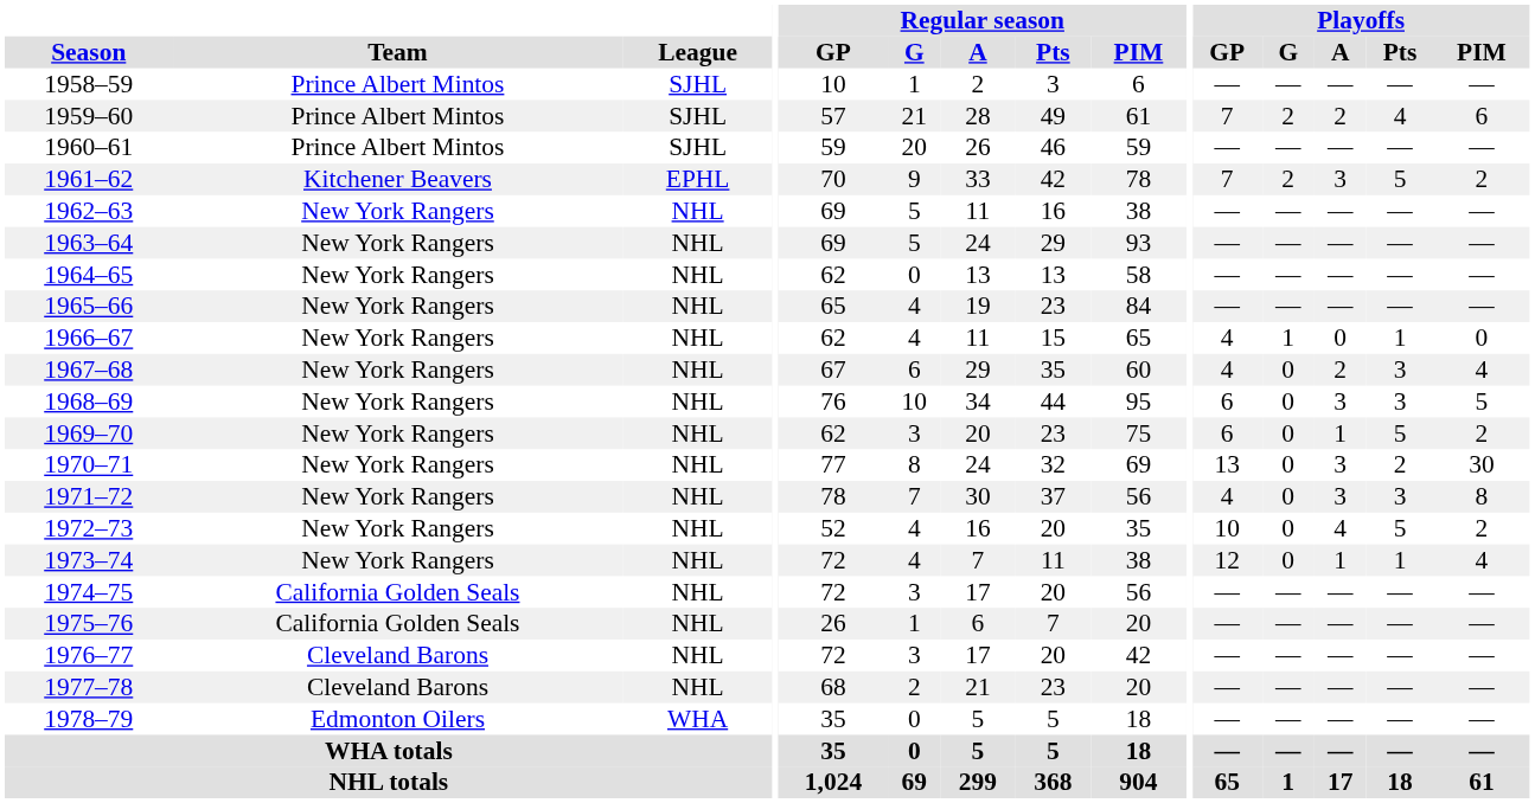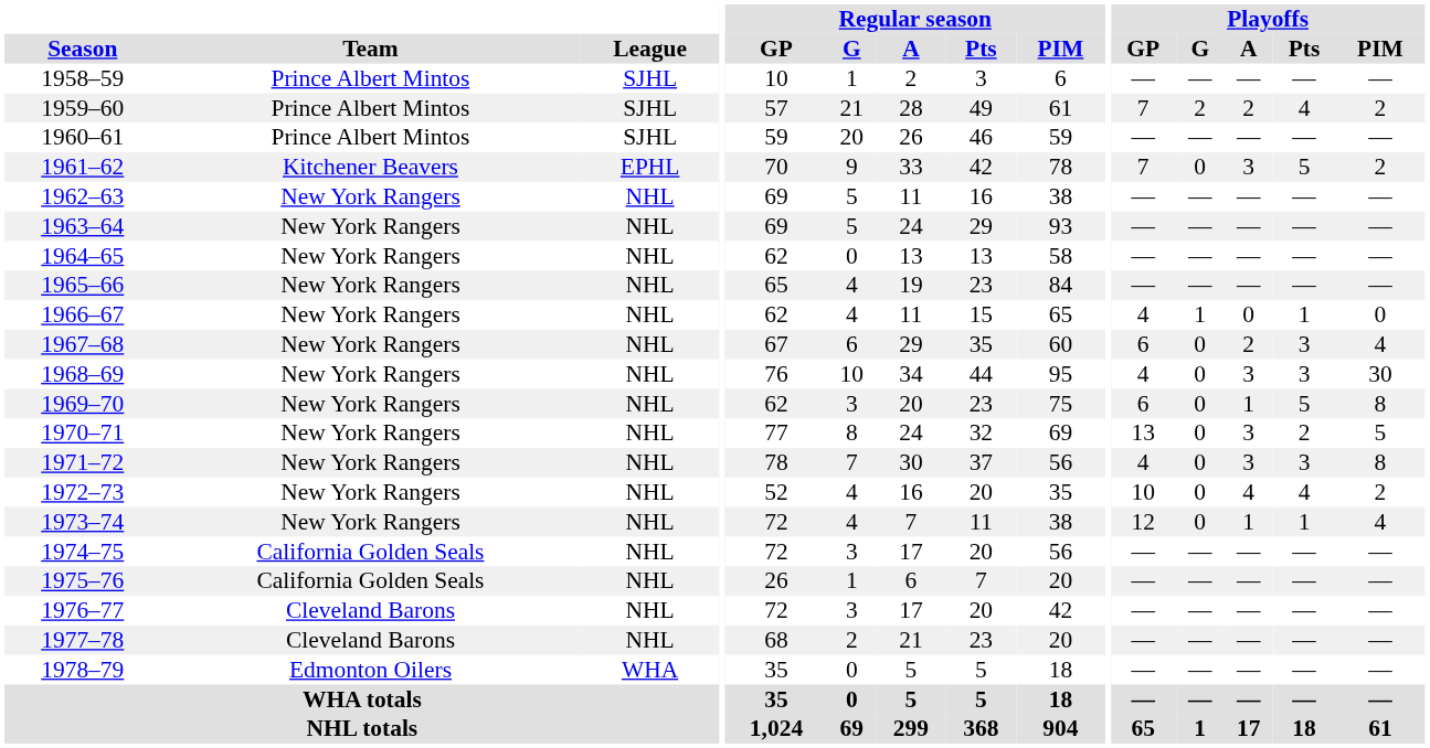 <table border="0" cellpadding="1" cellspacing="0" style="text-align:center; width:60em">
 <tr bgcolor="#e0e0e0">
 <th colspan="3" bgcolor="#ffffff"></th>
 <th rowspan="100" bgcolor="#ffffff"></th>
 <th colspan="5"><a href='#'>Regular season</a></th>
 <th rowspan="100" bgcolor="#ffffff"></th>
 <th colspan="5"><a href='#'>Playoffs</a></th>
 </tr>
 <tr bgcolor="#e0e0e0">
 <th><a href='#'>Season</a></th>
 <th>Team</th>
 <th>League</th>
 <th>GP</th>
 <th><a href='#'>G</a></th>
 <th><a href='#'>A</a></th>
 <th><a href='#'>Pts</a></th>
 <th><a href='#'>PIM</a></th>
 <th>GP</th>
 <th>G</th>
 <th>A</th>
 <th>Pts</th>
 <th>PIM</th>
 </tr>
 <tr>
 <td>1958–59</td>
 <td><a href='#'>Prince Albert Mintos</a></td>
 <td><a href='#'>SJHL</a></td>
 <td>10</td>
 <td>1</td>
 <td>2</td>
 <td>3</td>
 <td>6</td>
 <td>—</td>
 <td>—</td>
 <td>—</td>
 <td>—</td>
 <td>—</td>
 </tr>
 <tr bgcolor="#f0f0f0">
 <td>1959–60</td>
 <td>Prince Albert Mintos</td>
 <td>SJHL</td>
 <td>57</td>
 <td>21</td>
 <td>28</td>
 <td>49</td>
 <td>61</td>
 <td>7</td>
 <td>2</td>
 <td>2</td>
 <td>4</td>
-<td>6</td>
+<td>2</td>
 </tr>
 <tr>
 <td>1960–61</td>
 <td>Prince Albert Mintos</td>
 <td>SJHL</td>
 <td>59</td>
 <td>20</td>
 <td>26</td>
 <td>46</td>
 <td>59</td>
 <td>—</td>
 <td>—</td>
 <td>—</td>
 <td>—</td>
 <td>—</td>
 </tr>
 <tr bgcolor="#f0f0f0">
 <td><a href='#'>1961–62</a></td>
 <td><a href='#'>Kitchener Beavers</a></td>
 <td><a href='#'>EPHL</a></td>
 <td>70</td>
 <td>9</td>
 <td>33</td>
 <td>42</td>
 <td>78</td>
 <td>7</td>
-<td>2</td>
+<td>0</td>
 <td>3</td>
 <td>5</td>
 <td>2</td>
 </tr>
 <tr>
 <td><a href='#'>1962–63</a></td>
 <td><a href='#'>New York Rangers</a></td>
 <td><a href='#'>NHL</a></td>
 <td>69</td>
 <td>5</td>
 <td>11</td>
 <td>16</td>
 <td>38</td>
 <td>—</td>
 <td>—</td>
 <td>—</td>
 <td>—</td>
 <td>—</td>
 </tr>
 <tr bgcolor="#f0f0f0">
 <td><a href='#'>1963–64</a></td>
 <td>New York Rangers</td>
 <td>NHL</td>
 <td>69</td>
 <td>5</td>
 <td>24</td>
 <td>29</td>
 <td>93</td>
 <td>—</td>
 <td>—</td>
 <td>—</td>
 <td>—</td>
 <td>—</td>
 </tr>
 <tr>
 <td><a href='#'>1964–65</a></td>
 <td>New York Rangers</td>
 <td>NHL</td>
 <td>62</td>
 <td>0</td>
 <td>13</td>
 <td>13</td>
 <td>58</td>
 <td>—</td>
 <td>—</td>
 <td>—</td>
 <td>—</td>
 <td>—</td>
 </tr>
 <tr bgcolor="#f0f0f0">
 <td><a href='#'>1965–66</a></td>
 <td>New York Rangers</td>
 <td>NHL</td>
 <td>65</td>
 <td>4</td>
 <td>19</td>
 <td>23</td>
 <td>84</td>
 <td>—</td>
 <td>—</td>
 <td>—</td>
 <td>—</td>
 <td>—</td>
 </tr>
 <tr>
 <td><a href='#'>1966–67</a></td>
 <td>New York Rangers</td>
 <td>NHL</td>
 <td>62</td>
 <td>4</td>
 <td>11</td>
 <td>15</td>
 <td>65</td>
 <td>4</td>
 <td>1</td>
 <td>0</td>
 <td>1</td>
 <td>0</td>
 </tr>
 <tr bgcolor="#f0f0f0">
 <td><a href='#'>1967–68</a></td>
 <td>New York Rangers</td>
 <td>NHL</td>
 <td>67</td>
 <td>6</td>
 <td>29</td>
 <td>35</td>
 <td>60</td>
-<td>4</td>
+<td>6</td>
 <td>0</td>
 <td>2</td>
 <td>3</td>
 <td>4</td>
 </tr>
 <tr>
 <td><a href='#'>1968–69</a></td>
 <td>New York Rangers</td>
 <td>NHL</td>
 <td>76</td>
 <td>10</td>
 <td>34</td>
 <td>44</td>
 <td>95</td>
-<td>6</td>
+<td>4</td>
 <td>0</td>
 <td>3</td>
 <td>3</td>
-<td>5</td>
+<td>30</td>
 </tr>
 <tr bgcolor="#f0f0f0">
 <td><a href='#'>1969–70</a></td>
 <td>New York Rangers</td>
 <td>NHL</td>
 <td>62</td>
 <td>3</td>
 <td>20</td>
 <td>23</td>
 <td>75</td>
 <td>6</td>
 <td>0</td>
 <td>1</td>
 <td>5</td>
-<td>2</td>
+<td>8</td>
 </tr>
 <tr>
 <td><a href='#'>1970–71</a></td>
 <td>New York Rangers</td>
 <td>NHL</td>
 <td>77</td>
 <td>8</td>
 <td>24</td>
 <td>32</td>
 <td>69</td>
 <td>13</td>
 <td>0</td>
 <td>3</td>
 <td>2</td>
-<td>30</td>
+<td>5</td>
 </tr>
 <tr bgcolor="#f0f0f0">
 <td><a href='#'>1971–72</a></td>
 <td>New York Rangers</td>
 <td>NHL</td>
 <td>78</td>
 <td>7</td>
 <td>30</td>
 <td>37</td>
 <td>56</td>
 <td>4</td>
 <td>0</td>
 <td>3</td>
 <td>3</td>
 <td>8</td>
 </tr>
 <tr>
 <td><a href='#'>1972–73</a></td>
 <td>New York Rangers</td>
 <td>NHL</td>
 <td>52</td>
 <td>4</td>
 <td>16</td>
 <td>20</td>
 <td>35</td>
 <td>10</td>
 <td>0</td>
 <td>4</td>
-<td>5</td>
+<td>4</td>
 <td>2</td>
 </tr>
 <tr bgcolor="#f0f0f0">
 <td><a href='#'>1973–74</a></td>
 <td>New York Rangers</td>
 <td>NHL</td>
 <td>72</td>
 <td>4</td>
 <td>7</td>
 <td>11</td>
 <td>38</td>
 <td>12</td>
 <td>0</td>
 <td>1</td>
 <td>1</td>
 <td>4</td>
 </tr>
 <tr>
 <td><a href='#'>1974–75</a></td>
 <td><a href='#'>California Golden Seals</a></td>
 <td>NHL</td>
 <td>72</td>
 <td>3</td>
 <td>17</td>
 <td>20</td>
 <td>56</td>
 <td>—</td>
 <td>—</td>
 <td>—</td>
 <td>—</td>
 <td>—</td>
 </tr>
 <tr bgcolor="#f0f0f0">
 <td><a href='#'>1975–76</a></td>
 <td>California Golden Seals</td>
 <td>NHL</td>
 <td>26</td>
 <td>1</td>
 <td>6</td>
 <td>7</td>
 <td>20</td>
 <td>—</td>
 <td>—</td>
 <td>—</td>
 <td>—</td>
 <td>—</td>
 </tr>
 <tr>
 <td><a href='#'>1976–77</a></td>
 <td><a href='#'>Cleveland Barons</a></td>
 <td>NHL</td>
 <td>72</td>
 <td>3</td>
 <td>17</td>
 <td>20</td>
 <td>42</td>
 <td>—</td>
 <td>—</td>
 <td>—</td>
 <td>—</td>
 <td>—</td>
 </tr>
 <tr bgcolor="#f0f0f0">
 <td><a href='#'>1977–78</a></td>
 <td>Cleveland Barons</td>
 <td>NHL</td>
 <td>68</td>
 <td>2</td>
 <td>21</td>
 <td>23</td>
 <td>20</td>
 <td>—</td>
 <td>—</td>
 <td>—</td>
 <td>—</td>
 <td>—</td>
 </tr>
 <tr>
 <td><a href='#'>1978–79</a></td>
 <td><a href='#'>Edmonton Oilers</a></td>
 <td><a href='#'>WHA</a></td>
 <td>35</td>
 <td>0</td>
 <td>5</td>
 <td>5</td>
 <td>18</td>
 <td>—</td>
 <td>—</td>
 <td>—</td>
 <td>—</td>
 <td>—</td>
 </tr>
 <tr bgcolor="#e0e0e0">
 <th colspan="3">WHA totals</th>
 <th>35</th>
 <th>0</th>
 <th>5</th>
 <th>5</th>
 <th>18</th>
 <th>—</th>
 <th>—</th>
 <th>—</th>
 <th>—</th>
 <th>—</th>
 </tr>
 <tr bgcolor="#e0e0e0">
 <th colspan="3">NHL totals</th>
 <th>1,024</th>
 <th>69</th>
 <th>299</th>
 <th>368</th>
 <th>904</th>
 <th>65</th>
 <th>1</th>
 <th>17</th>
 <th>18</th>
 <th>61</th>
 </tr>
 </table>
